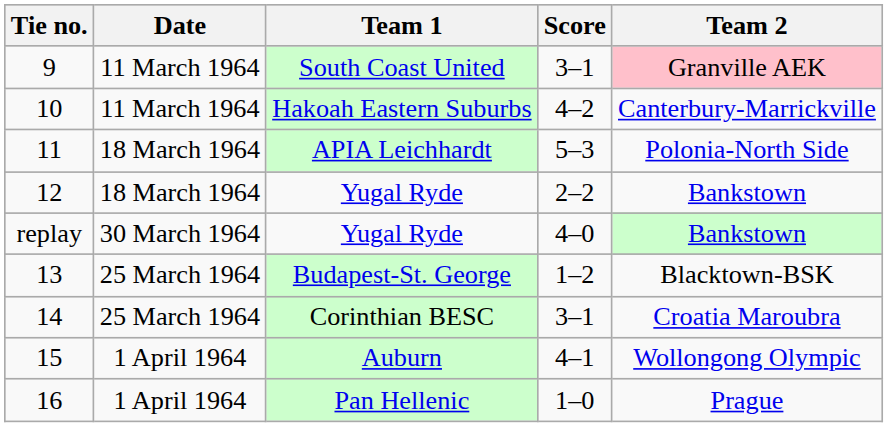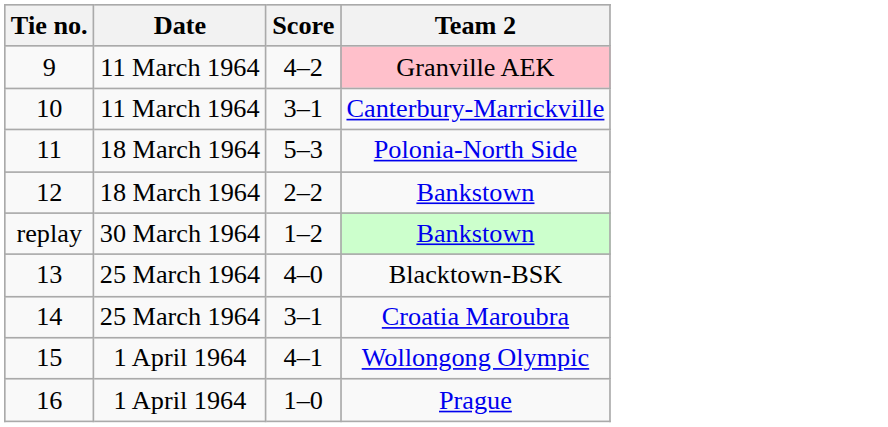 <table class="wikitable" style="text-align:center">
 <tr>
 <th>Tie no.</th>
 <th>Date</th>
-<th>Team 1 </th>
 <th>Score</th>
 <th>Team 2 </th>
 </tr>
 <tr>
 <td>9</td>
 <td>11 March 1964</td>
-<td bgcolor=#CFC><a href='#'>South Coast United</a> </td>
-<td align=center>3–1</td>
+<td align=center>4–2</td>
 <td style="background: pink;">Granville AEK </td>
 </tr>
 <tr>
 <td>10</td>
 <td>11 March 1964</td>
-<td bgcolor=#cfc><a href='#'>Hakoah Eastern Suburbs</a>  </td>
-<td align=center>4–2</td>
+<td align=center>3–1</td>
 <td><a href='#'>Canterbury-Marrickville</a> </td>
 </tr>
 <tr>
 <td>11</td>
 <td>18 March 1964</td>
-<td bgcolor=#CFC><a href='#'>APIA Leichhardt</a> </td>
 <td align=center>5–3</td>
 <td><a href='#'>Polonia-North Side</a> </td>
 </tr>
 <tr>
 <td>12</td>
 <td>18 March 1964</td>
-<td><a href='#'>Yugal Ryde</a> </td>
 <td align=center>2–2</td>
 <td><a href='#'>Bankstown</a> </td>
 </tr>
 <tr>
 <td>replay</td>
 <td>30 March 1964</td>
-<td><a href='#'>Yugal Ryde</a> </td>
-<td align=center>4–0</td>
+<td align=center>1–2</td>
 <td bgcolor=#cfc><a href='#'>Bankstown</a> </td>
 </tr>
 <tr>
 <td>13</td>
 <td>25 March 1964</td>
-<td bgcolor=#cfc><a href='#'>Budapest-St. George</a> </td>
-<td align=center>1–2</td>
+<td align=center>4–0</td>
 <td>Blacktown-BSK </td>
 </tr>
 <tr>
 <td>14</td>
 <td>25 March 1964</td>
-<td bgcolor=#cfc>Corinthian BESC </td>
 <td align=center>3–1</td>
 <td><a href='#'>Croatia Maroubra</a> </td>
 </tr>
 <tr>
 <td>15</td>
 <td>1 April 1964</td>
-<td bgcolor=#cfc><a href='#'>Auburn</a> </td>
 <td align=center>4–1</td>
 <td><a href='#'>Wollongong Olympic</a> </td>
 </tr>
 <tr>
 <td>16</td>
 <td>1 April 1964</td>
-<td bgcolor=#cfc><a href='#'>Pan Hellenic</a> </td>
 <td align=center>1–0</td>
 <td><a href='#'>Prague</a> </td>
 </tr>
 </table>
